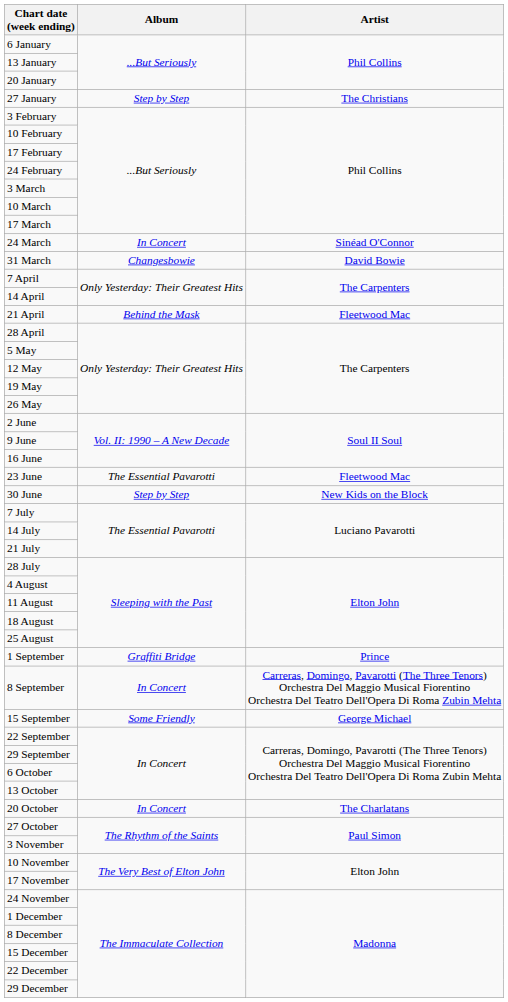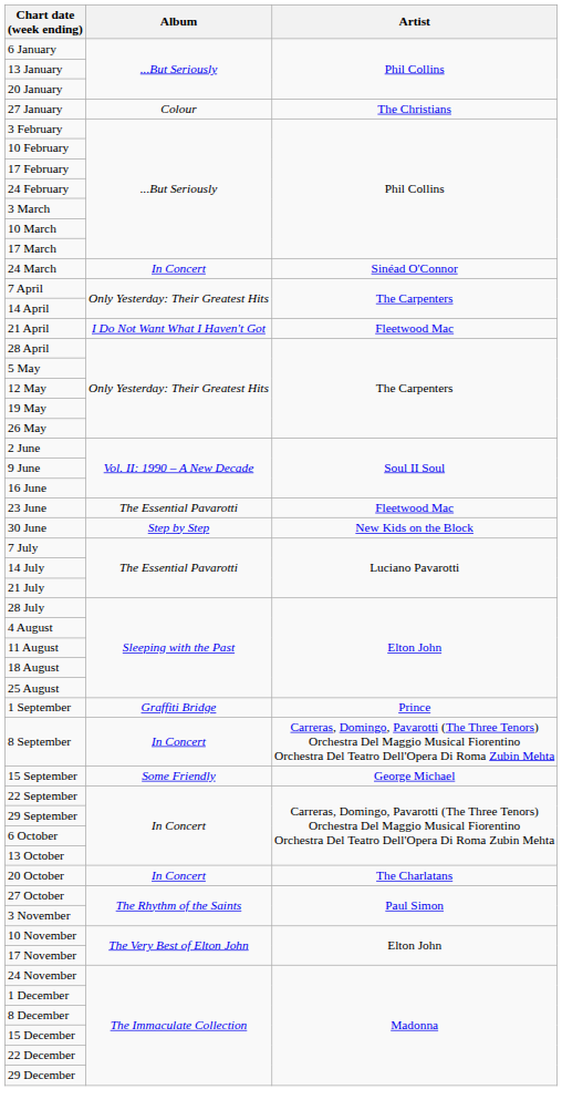 <table class="wikitable">
 <tr>
 <th style="text-align:center;">Chart date<br>(week ending)</th>
 <th style="text-align:center;">Album</th>
 <th style="text-align:center;">Artist</th>
 </tr>
 <tr>
 <td style="text-align:left;">6 January</td>
 <td style="text-align:center;" rowspan="3"><em><a href='#'>...But Seriously</a></em></td>
 <td style="text-align:center;" rowspan="3"><a href='#'>Phil Collins</a></td>
 </tr>
 <tr>
 <td style="text-align:left;">13 January</td>
 </tr>
 <tr>
 <td style="text-align:left;">20 January</td>
 </tr>
 <tr>
 <td style="text-align:left;">27 January</td>
-<td style="text-align:center;"><em><a href='#'>Step by Step</a></em></td>
+<td style="text-align:center;"><em>Colour</em></td>
 <td style="text-align:center;"><a href='#'>The Christians</a></td>
 </tr>
 <tr>
 <td style="text-align:left;">3 February</td>
 <td style="text-align:center;" rowspan="7"><em>...But Seriously</em></td>
 <td style="text-align:center;" rowspan="7">Phil Collins</td>
 </tr>
 <tr>
 <td style="text-align:left;">10 February</td>
 </tr>
 <tr>
 <td style="text-align:left;">17 February</td>
 </tr>
 <tr>
 <td style="text-align:left;">24 February</td>
 </tr>
 <tr>
 <td style="text-align:left;">3 March</td>
 </tr>
 <tr>
 <td style="text-align:left;">10 March</td>
 </tr>
 <tr>
 <td style="text-align:left;">17 March</td>
 </tr>
 <tr>
 <td style="text-align:left;">24 March</td>
 <td style="text-align:center;"><em><a href='#'>In Concert</a></em></td>
 <td style="text-align:center;"><a href='#'>Sinéad O'Connor</a></td>
 </tr>
 <tr>
-<td style="text-align:left;">31 March</td>
-<td style="text-align:center;"><em><a href='#'>Changesbowie</a></em></td>
-<td style="text-align:center;"><a href='#'>David Bowie</a></td>
-</tr>
-<tr>
 <td style="text-align:left;">7 April</td>
 <td style="text-align:center;" rowspan="2"><em>Only Yesterday: Their Greatest Hits</em></td>
 <td style="text-align:center;" rowspan="2"><a href='#'>The Carpenters</a></td>
 </tr>
 <tr>
 <td style="text-align:left;">14 April</td>
 </tr>
 <tr>
 <td style="text-align:left;">21 April</td>
-<td style="text-align:center;"><em><a href='#'>Behind the Mask</a></em></td>
+<td style="text-align:center;"><em><a href='#'>I Do Not Want What I Haven't Got</a></em></td>
 <td style="text-align:center;"><a href='#'>Fleetwood Mac</a></td>
 </tr>
 <tr>
 <td style="text-align:left;">28 April</td>
 <td style="text-align:center;" rowspan="5"><em>Only Yesterday: Their Greatest Hits</em></td>
 <td style="text-align:center;" rowspan="5">The Carpenters</td>
 </tr>
 <tr>
 <td style="text-align:left;">5 May</td>
 </tr>
 <tr>
 <td style="text-align:left;">12 May</td>
 </tr>
 <tr>
 <td style="text-align:left;">19 May</td>
 </tr>
 <tr>
 <td style="text-align:left;">26 May</td>
 </tr>
 <tr>
 <td style="text-align:left;">2 June</td>
 <td style="text-align:center;" rowspan="3"><em><a href='#'>Vol. II: 1990 – A New Decade</a></em></td>
 <td style="text-align:center;" rowspan="3"><a href='#'>Soul II Soul</a></td>
 </tr>
 <tr>
 <td style="text-align:left;">9 June</td>
 </tr>
 <tr>
 <td style="text-align:left;">16 June</td>
 </tr>
 <tr>
 <td style="text-align:left;">23 June</td>
 <td style="text-align:center;"><em>The Essential Pavarotti</em></td>
 <td style="text-align:center;"><a href='#'>Fleetwood Mac</a></td>
 </tr>
 <tr>
 <td style="text-align:left;">30 June</td>
 <td style="text-align:center;"><em><a href='#'>Step by Step</a></em></td>
 <td style="text-align:center;"><a href='#'>New Kids on the Block</a></td>
 </tr>
 <tr>
 <td style="text-align:left;">7 July</td>
 <td style="text-align:center;" rowspan="3"><em>The Essential Pavarotti</em></td>
 <td style="text-align:center;" rowspan="3">Luciano Pavarotti</td>
 </tr>
 <tr>
 <td style="text-align:left;">14 July</td>
 </tr>
 <tr>
 <td style="text-align:left;">21 July</td>
 </tr>
 <tr>
 <td style="text-align:left;">28 July</td>
 <td style="text-align:center;" rowspan="5"><em><a href='#'>Sleeping with the Past</a></em></td>
 <td style="text-align:center;" rowspan="5"><a href='#'>Elton John</a></td>
 </tr>
 <tr>
 <td style="text-align:left;">4 August</td>
 </tr>
 <tr>
 <td style="text-align:left;">11 August</td>
 </tr>
 <tr>
 <td style="text-align:left;">18 August</td>
 </tr>
 <tr>
 <td style="text-align:left;">25 August</td>
 </tr>
 <tr>
 <td style="text-align:left;">1 September</td>
 <td style="text-align:center;"><em><a href='#'>Graffiti Bridge</a></em></td>
 <td style="text-align:center;"><a href='#'>Prince</a></td>
 </tr>
 <tr>
 <td style="text-align:left;">8 September</td>
 <td style="text-align:center;"><em><a href='#'>In Concert</a></em></td>
 <td style="text-align:center;"><a href='#'>Carreras</a>, <a href='#'>Domingo</a>, <a href='#'>Pavarotti</a> (<a href='#'>The Three Tenors</a>)<br>Orchestra Del Maggio Musical Fiorentino<br>Orchestra Del Teatro Dell'Opera Di Roma <a href='#'>Zubin Mehta</a></td>
 </tr>
 <tr>
 <td style="text-align:left;">15 September</td>
 <td style="text-align:center;"><em><a href='#'>Some Friendly</a></em></td>
 <td style="text-align:center;"><a href='#'>George Michael</a></td>
 </tr>
 <tr>
 <td style="text-align:left;">22 September</td>
 <td style="text-align:center;" rowspan="4"><em>In Concert</em></td>
 <td style="text-align:center;" rowspan="4">Carreras, Domingo, Pavarotti (The Three Tenors)<br>Orchestra Del Maggio Musical Fiorentino<br>Orchestra Del Teatro Dell'Opera Di Roma Zubin Mehta</td>
 </tr>
 <tr>
 <td style="text-align:left;">29 September</td>
 </tr>
 <tr>
 <td style="text-align:left;">6 October</td>
 </tr>
 <tr>
 <td style="text-align:left;">13 October</td>
 </tr>
 <tr>
 <td style="text-align:left;">20 October</td>
 <td style="text-align:center;"><em><a href='#'>In Concert</a></em></td>
 <td style="text-align:center;"><a href='#'>The Charlatans</a></td>
 </tr>
 <tr>
 <td style="text-align:left;">27 October</td>
 <td style="text-align:center;" rowspan="2"><em><a href='#'>The Rhythm of the Saints</a></em></td>
 <td style="text-align:center;" rowspan="2"><a href='#'>Paul Simon</a></td>
 </tr>
 <tr>
 <td style="text-align:left;">3 November</td>
 </tr>
 <tr>
 <td style="text-align:left;">10 November</td>
 <td style="text-align:center;" rowspan="2"><em><a href='#'>The Very Best of Elton John</a></em></td>
 <td style="text-align:center;" rowspan="2">Elton John</td>
 </tr>
 <tr>
 <td style="text-align:left;">17 November</td>
 </tr>
 <tr>
 <td style="text-align:left;">24 November</td>
 <td style="text-align:center;" rowspan="6"><em><a href='#'>The Immaculate Collection</a></em></td>
 <td style="text-align:center;" rowspan="6"><a href='#'>Madonna</a></td>
 </tr>
 <tr>
 <td style="text-align:left;">1 December</td>
 </tr>
 <tr>
 <td style="text-align:left;">8 December</td>
 </tr>
 <tr>
 <td style="text-align:left;">15 December</td>
 </tr>
 <tr>
 <td style="text-align:left;">22 December</td>
 </tr>
 <tr>
 <td style="text-align:left;">29 December</td>
 </tr>
 </table>
